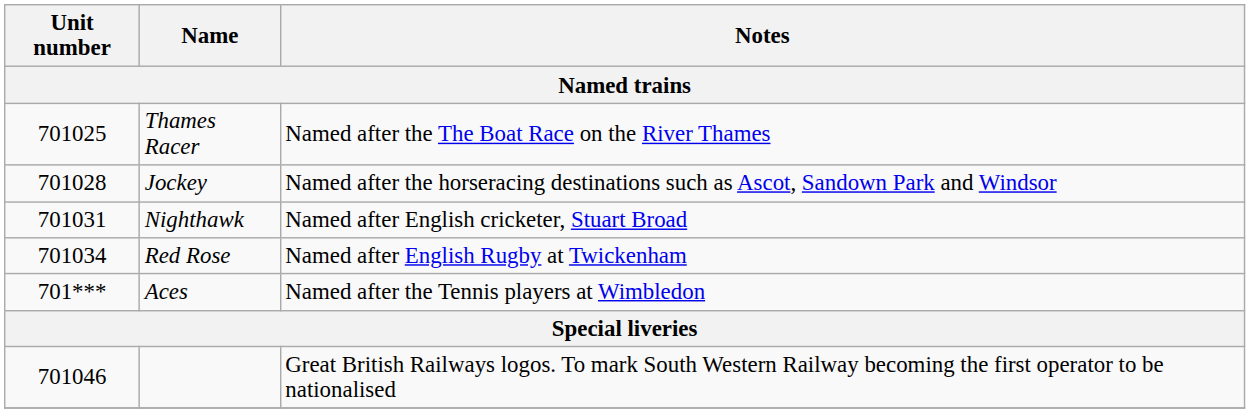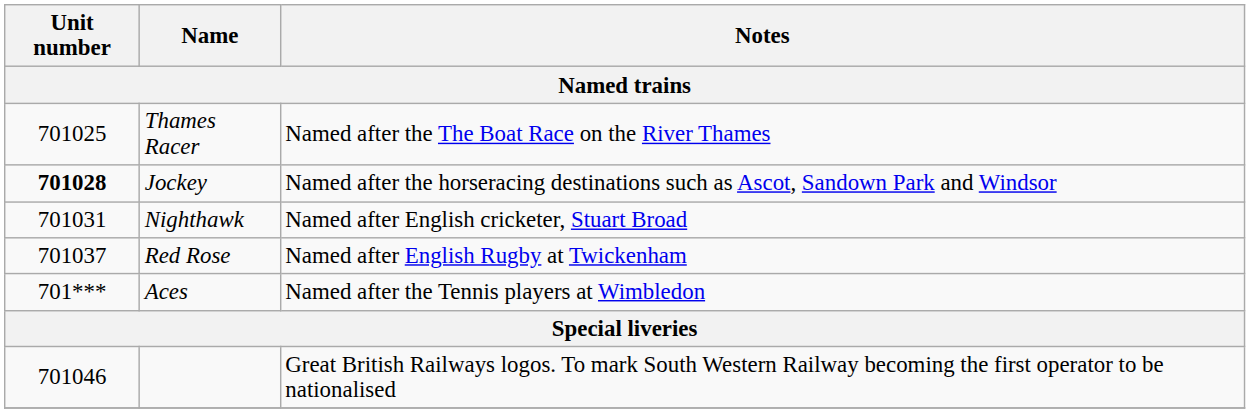 <table class="wikitable sortable">
 <tr>
 <th>Unit number</th>
 <th>Name</th>
 <th>Notes</th>
 </tr>
 <tr>
 <th colspan=7>Named trains</th>
 </tr>
 <tr>
 <td style="text-align:center;">701025</td>
 <td><em>Thames Racer</em></td>
 <td>Named after the <a href='#'>The Boat Race</a> on the <a href='#'>River Thames</a></td>
 </tr>
 <tr>
-<td style="text-align:center;">701028</td>
+<td style="text-align:center;"><strong>701028</strong></td>
 <td><em>Jockey</em></td>
 <td>Named after the horseracing destinations such as <a href='#'>Ascot</a>, <a href='#'>Sandown Park</a> and <a href='#'>Windsor</a></td>
 </tr>
 <tr>
 <td style="text-align:center;">701031</td>
 <td><em>Nighthawk</em></td>
 <td>Named after English cricketer, <a href='#'>Stuart Broad</a></td>
 </tr>
 <tr>
-<td style="text-align:center;">701034</td>
+<td style="text-align:center;">701037</td>
 <td><em>Red Rose</em></td>
 <td>Named after <a href='#'>English Rugby</a> at <a href='#'>Twickenham</a></td>
 </tr>
 <tr>
 <td style="text-align:center;">701***</td>
 <td><em>Aces</em></td>
 <td>Named after the Tennis players at <a href='#'>Wimbledon</a></td>
 </tr>
 <tr>
 <th colspan=7>Special liveries</th>
 </tr>
 <tr>
 <td style="text-align:center;">701046</td>
 <td></td>
 <td>Great British Railways logos. To mark South Western Railway becoming the first operator to be nationalised</td>
 </tr>
 <tr>
 </tr>
 </table>
